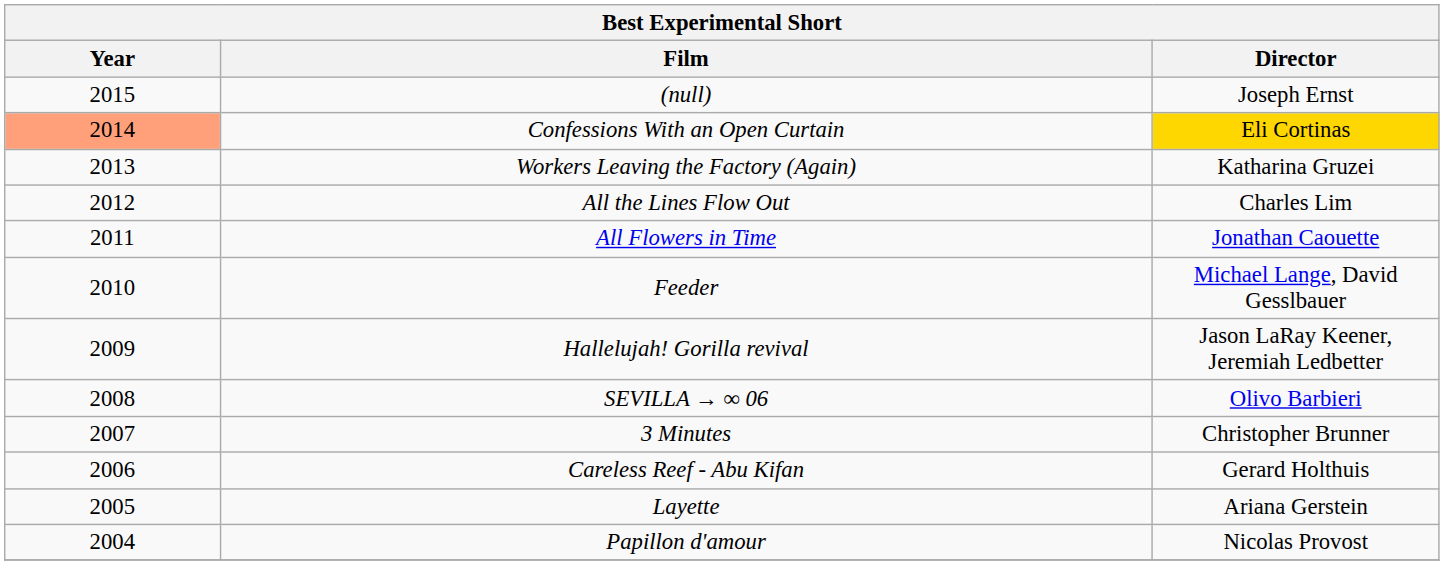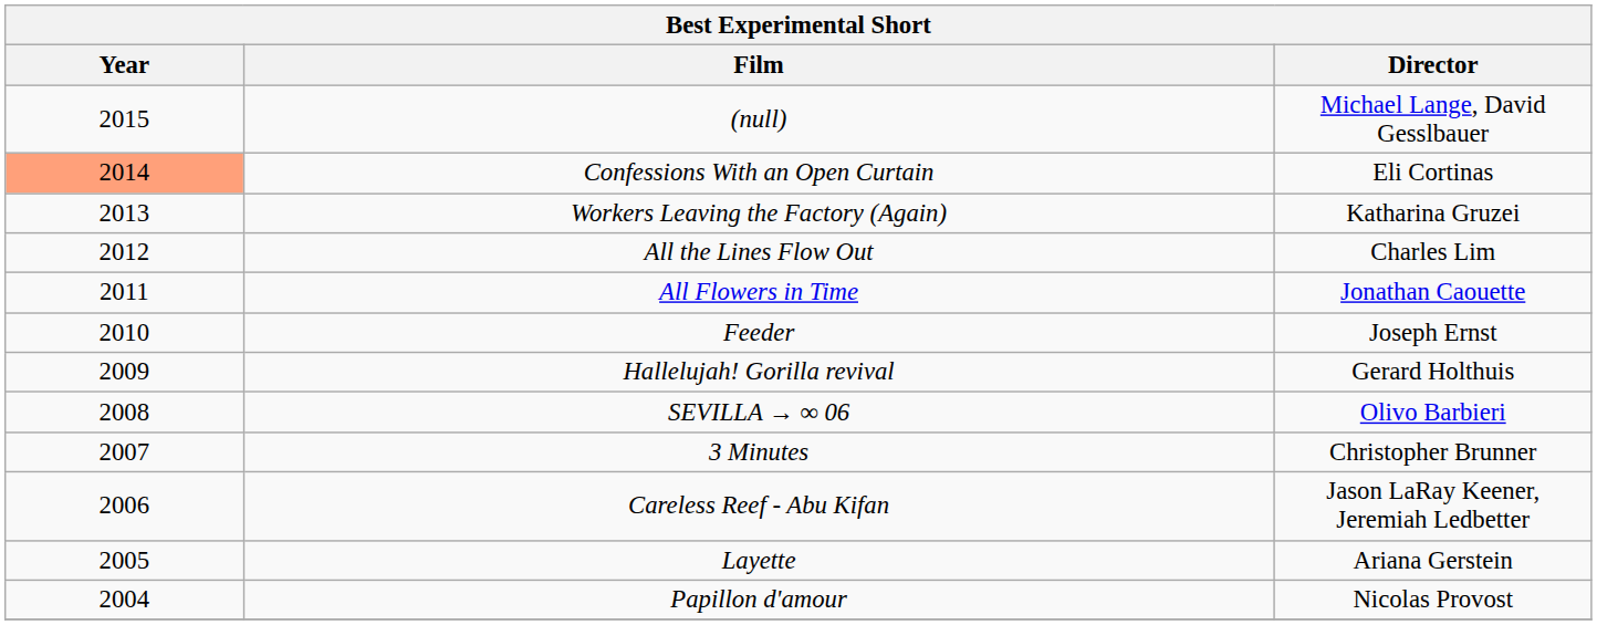 <table class="wikitable" width="80%">
 <tr>
 <th colspan="3" align="center">Best Experimental Short</th>
 </tr>
 <tr>
 <th width="15%">Year</th>
 <th width="65%">Film</th>
 <th width="20%">Director</th>
 </tr>
 <tr>
 <td align="center">2015</td>
 <td align="center"><em>(null)</em></td>
-<td align="center">Joseph Ernst</td>
+<td align="center"><a href='#'>Michael Lange</a>, David Gesslbauer</td>
 </tr>
 <tr>
 <td align="center" style="background: lightsalmon;">2014</td>
 <td align="center"><em>Confessions With an Open Curtain</em></td>
-<td align="center" style="background: gold;">Eli Cortinas</td>
+<td align="center">Eli Cortinas</td>
 </tr>
 <tr>
 <td align="center">2013</td>
 <td align="center"><em>Workers Leaving the Factory (Again)</em></td>
 <td align="center">Katharina Gruzei</td>
 </tr>
 <tr>
 <td align="center">2012</td>
 <td align="center"><em>All the Lines Flow Out</em></td>
 <td align="center">Charles Lim</td>
 </tr>
 <tr>
 <td align="center">2011</td>
 <td align="center"><em><a href='#'>All Flowers in Time</a></em></td>
 <td align="center"><a href='#'>Jonathan Caouette</a></td>
 </tr>
 <tr>
 <td align="center">2010</td>
 <td align="center"><em>Feeder</em></td>
-<td align="center"><a href='#'>Michael Lange</a>, David Gesslbauer</td>
+<td align="center">Joseph Ernst</td>
 </tr>
 <tr>
 <td align="center">2009</td>
 <td align="center"><em>Hallelujah! Gorilla revival</em></td>
-<td align="center">Jason LaRay Keener, Jeremiah Ledbetter</td>
+<td align="center">Gerard Holthuis</td>
 </tr>
 <tr>
 <td align="center">2008</td>
 <td align="center"><em>SEVILLA → ∞ 06</em></td>
 <td align="center"><a href='#'>Olivo Barbieri</a></td>
 </tr>
 <tr>
 <td align="center">2007</td>
 <td align="center"><em>3 Minutes</em></td>
 <td align="center">Christopher Brunner</td>
 </tr>
 <tr>
 <td align="center">2006</td>
 <td align="center"><em>Careless Reef - Abu Kifan</em></td>
-<td align="center">Gerard Holthuis</td>
+<td align="center">Jason LaRay Keener, Jeremiah Ledbetter</td>
 </tr>
 <tr>
 <td align="center">2005</td>
 <td align="center"><em>Layette</em></td>
 <td align="center">Ariana Gerstein</td>
 </tr>
 <tr>
 <td align="center">2004</td>
 <td align="center"><em>Papillon d'amour</em></td>
 <td align="center">Nicolas Provost</td>
 </tr>
 <tr>
 </tr>
 </table>
